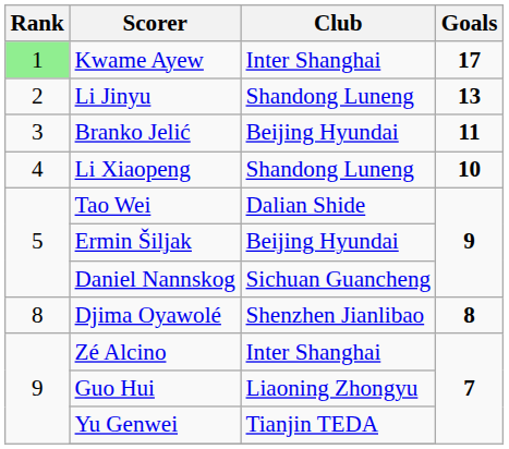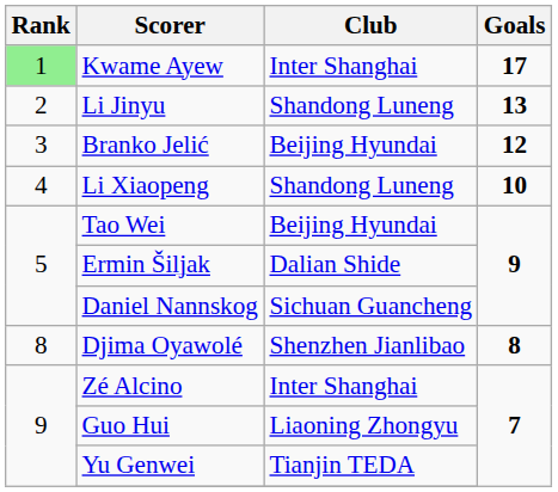 <table class="wikitable">
 <tr>
 <th>Rank</th>
 <th>Scorer</th>
 <th>Club</th>
 <th>Goals</th>
 </tr>
 <tr>
 <td align=center style="background: lightgreen;">1</td>
 <td> <a href='#'>Kwame Ayew</a></td>
 <td><a href='#'>Inter Shanghai</a></td>
 <td align=center><strong>17</strong></td>
 </tr>
 <tr>
 <td align=center>2</td>
 <td> <a href='#'>Li Jinyu</a></td>
 <td><a href='#'>Shandong Luneng</a></td>
 <td align=center><strong>13</strong></td>
 </tr>
 <tr>
 <td align=center>3</td>
 <td> <a href='#'>Branko Jelić</a></td>
 <td><a href='#'>Beijing Hyundai</a></td>
-<td align=center><strong>11</strong></td>
+<td align=center><strong>12</strong></td>
 </tr>
 <tr>
 <td align=center>4</td>
 <td> <a href='#'>Li Xiaopeng</a></td>
 <td><a href='#'>Shandong Luneng</a></td>
 <td align=center><strong>10</strong></td>
 </tr>
 <tr>
 <td rowspan=3 align=center>5</td>
 <td> <a href='#'>Tao Wei</a></td>
-<td><a href='#'>Dalian Shide</a></td>
+<td><a href='#'>Beijing Hyundai</a></td>
 <td rowspan=3 align=center><strong>9</strong></td>
 </tr>
 <tr>
 <td> <a href='#'>Ermin Šiljak</a></td>
-<td><a href='#'>Beijing Hyundai</a></td>
+<td><a href='#'>Dalian Shide</a></td>
 </tr>
 <tr>
 <td> <a href='#'>Daniel Nannskog</a></td>
 <td><a href='#'>Sichuan Guancheng</a></td>
 </tr>
 <tr>
 <td align=center>8</td>
 <td> <a href='#'>Djima Oyawolé</a></td>
 <td><a href='#'>Shenzhen Jianlibao</a></td>
 <td align=center><strong>8</strong></td>
 </tr>
 <tr>
 <td rowspan=4 align=center>9</td>
 <td> <a href='#'>Zé Alcino</a></td>
 <td><a href='#'>Inter Shanghai</a></td>
 <td rowspan=4 align=center><strong>7</strong></td>
 </tr>
 <tr>
 <td> <a href='#'>Guo Hui</a></td>
 <td><a href='#'>Liaoning Zhongyu</a></td>
 </tr>
 <tr>
 <td> <a href='#'>Yu Genwei</a></td>
 <td><a href='#'>Tianjin TEDA</a></td>
 </tr>
 <tr>
 </tr>
 </table>
